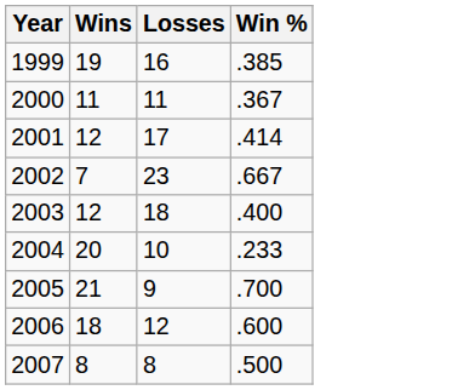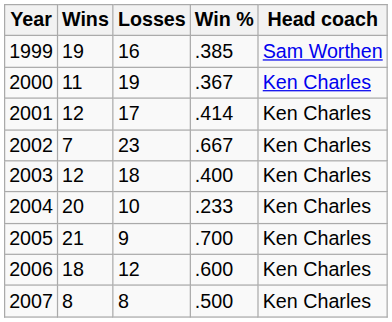 <table class="wikitable">
 <tr>
 <th>Year</th>
 <th>Wins</th>
 <th>Losses</th>
 <th>Win %</th>
+<th>Head coach</th>
 </tr>
 <tr>
 <td>1999</td>
 <td>19</td>
 <td>16</td>
 <td>.385</td>
+<td><a href='#'>Sam Worthen</a></td>
 </tr>
 <tr>
 <td>2000</td>
 <td>11</td>
-<td>11</td>
+<td>19</td>
 <td>.367</td>
+<td><a href='#'>Ken Charles</a></td>
 </tr>
 <tr>
 <td>2001</td>
 <td>12</td>
 <td>17</td>
 <td>.414</td>
+<td>Ken Charles</td>
 </tr>
 <tr>
 <td>2002</td>
 <td>7</td>
 <td>23</td>
 <td>.667</td>
+<td>Ken Charles</td>
 </tr>
 <tr>
 <td>2003</td>
 <td>12</td>
 <td>18</td>
 <td>.400</td>
+<td>Ken Charles</td>
 </tr>
 <tr>
 <td>2004</td>
 <td>20</td>
 <td>10</td>
 <td>.233</td>
+<td>Ken Charles</td>
 </tr>
 <tr>
 <td>2005</td>
 <td>21</td>
 <td>9</td>
 <td>.700</td>
+<td>Ken Charles</td>
 </tr>
 <tr>
 <td>2006</td>
 <td>18</td>
 <td>12</td>
 <td>.600</td>
+<td>Ken Charles</td>
 </tr>
 <tr>
 <td>2007</td>
 <td>8</td>
 <td>8</td>
 <td>.500</td>
+<td>Ken Charles</td>
 </tr>
 </table>
